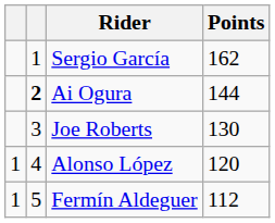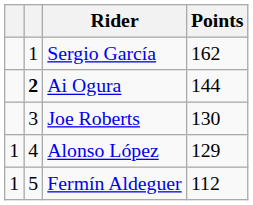 <table class="wikitable" style="font-size: 95%;">
 <tr>
 <th></th>
 <th></th>
 <th>Rider</th>
 <th>Points</th>
 </tr>
 <tr>
 <td></td>
 <td align=center>1</td>
 <td> <a href='#'>Sergio García</a></td>
 <td align=left>162</td>
 </tr>
 <tr>
 <td></td>
 <td align=center><strong>2</strong></td>
 <td> <a href='#'>Ai Ogura</a></td>
 <td align=left>144</td>
 </tr>
 <tr>
 <td></td>
 <td align=center>3</td>
 <td> <a href='#'>Joe Roberts</a></td>
 <td align=left>130</td>
 </tr>
 <tr>
 <td> 1</td>
 <td align=center>4</td>
 <td> <a href='#'>Alonso López</a></td>
-<td align=left>120</td>
+<td align=left>129</td>
 </tr>
 <tr>
 <td> 1</td>
 <td align=center>5</td>
 <td> <a href='#'>Fermín Aldeguer</a></td>
 <td align=left>112</td>
 </tr>
 </table>
